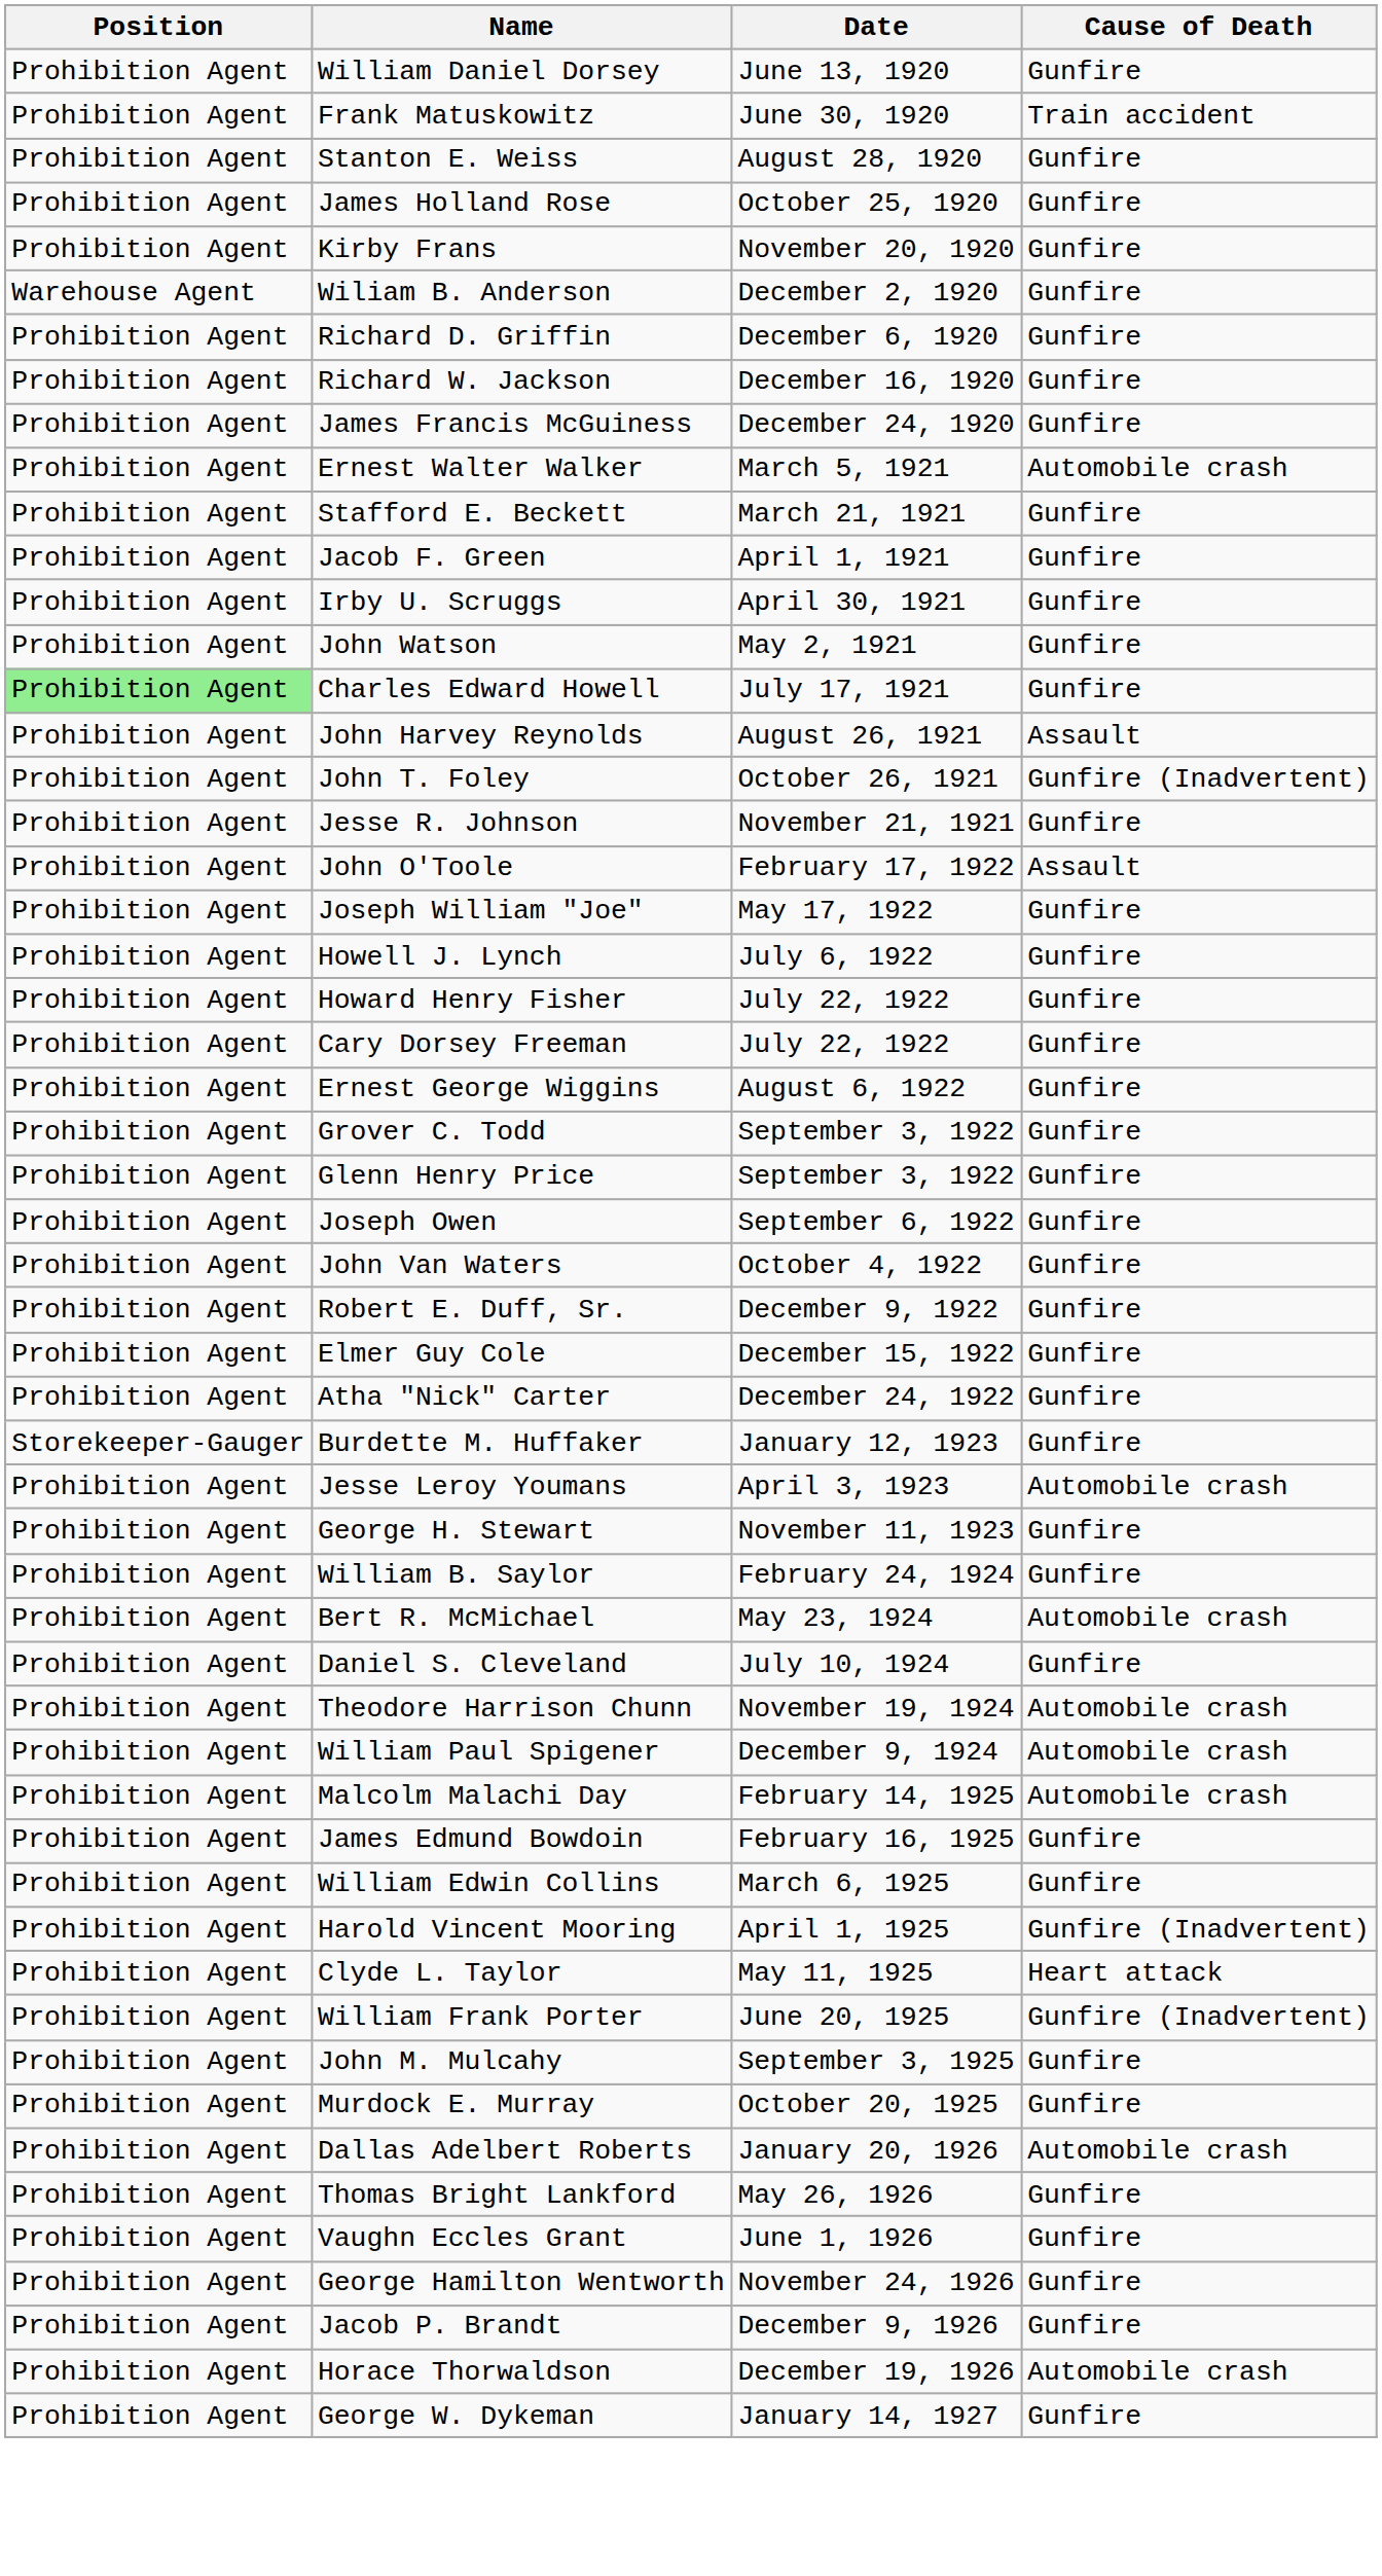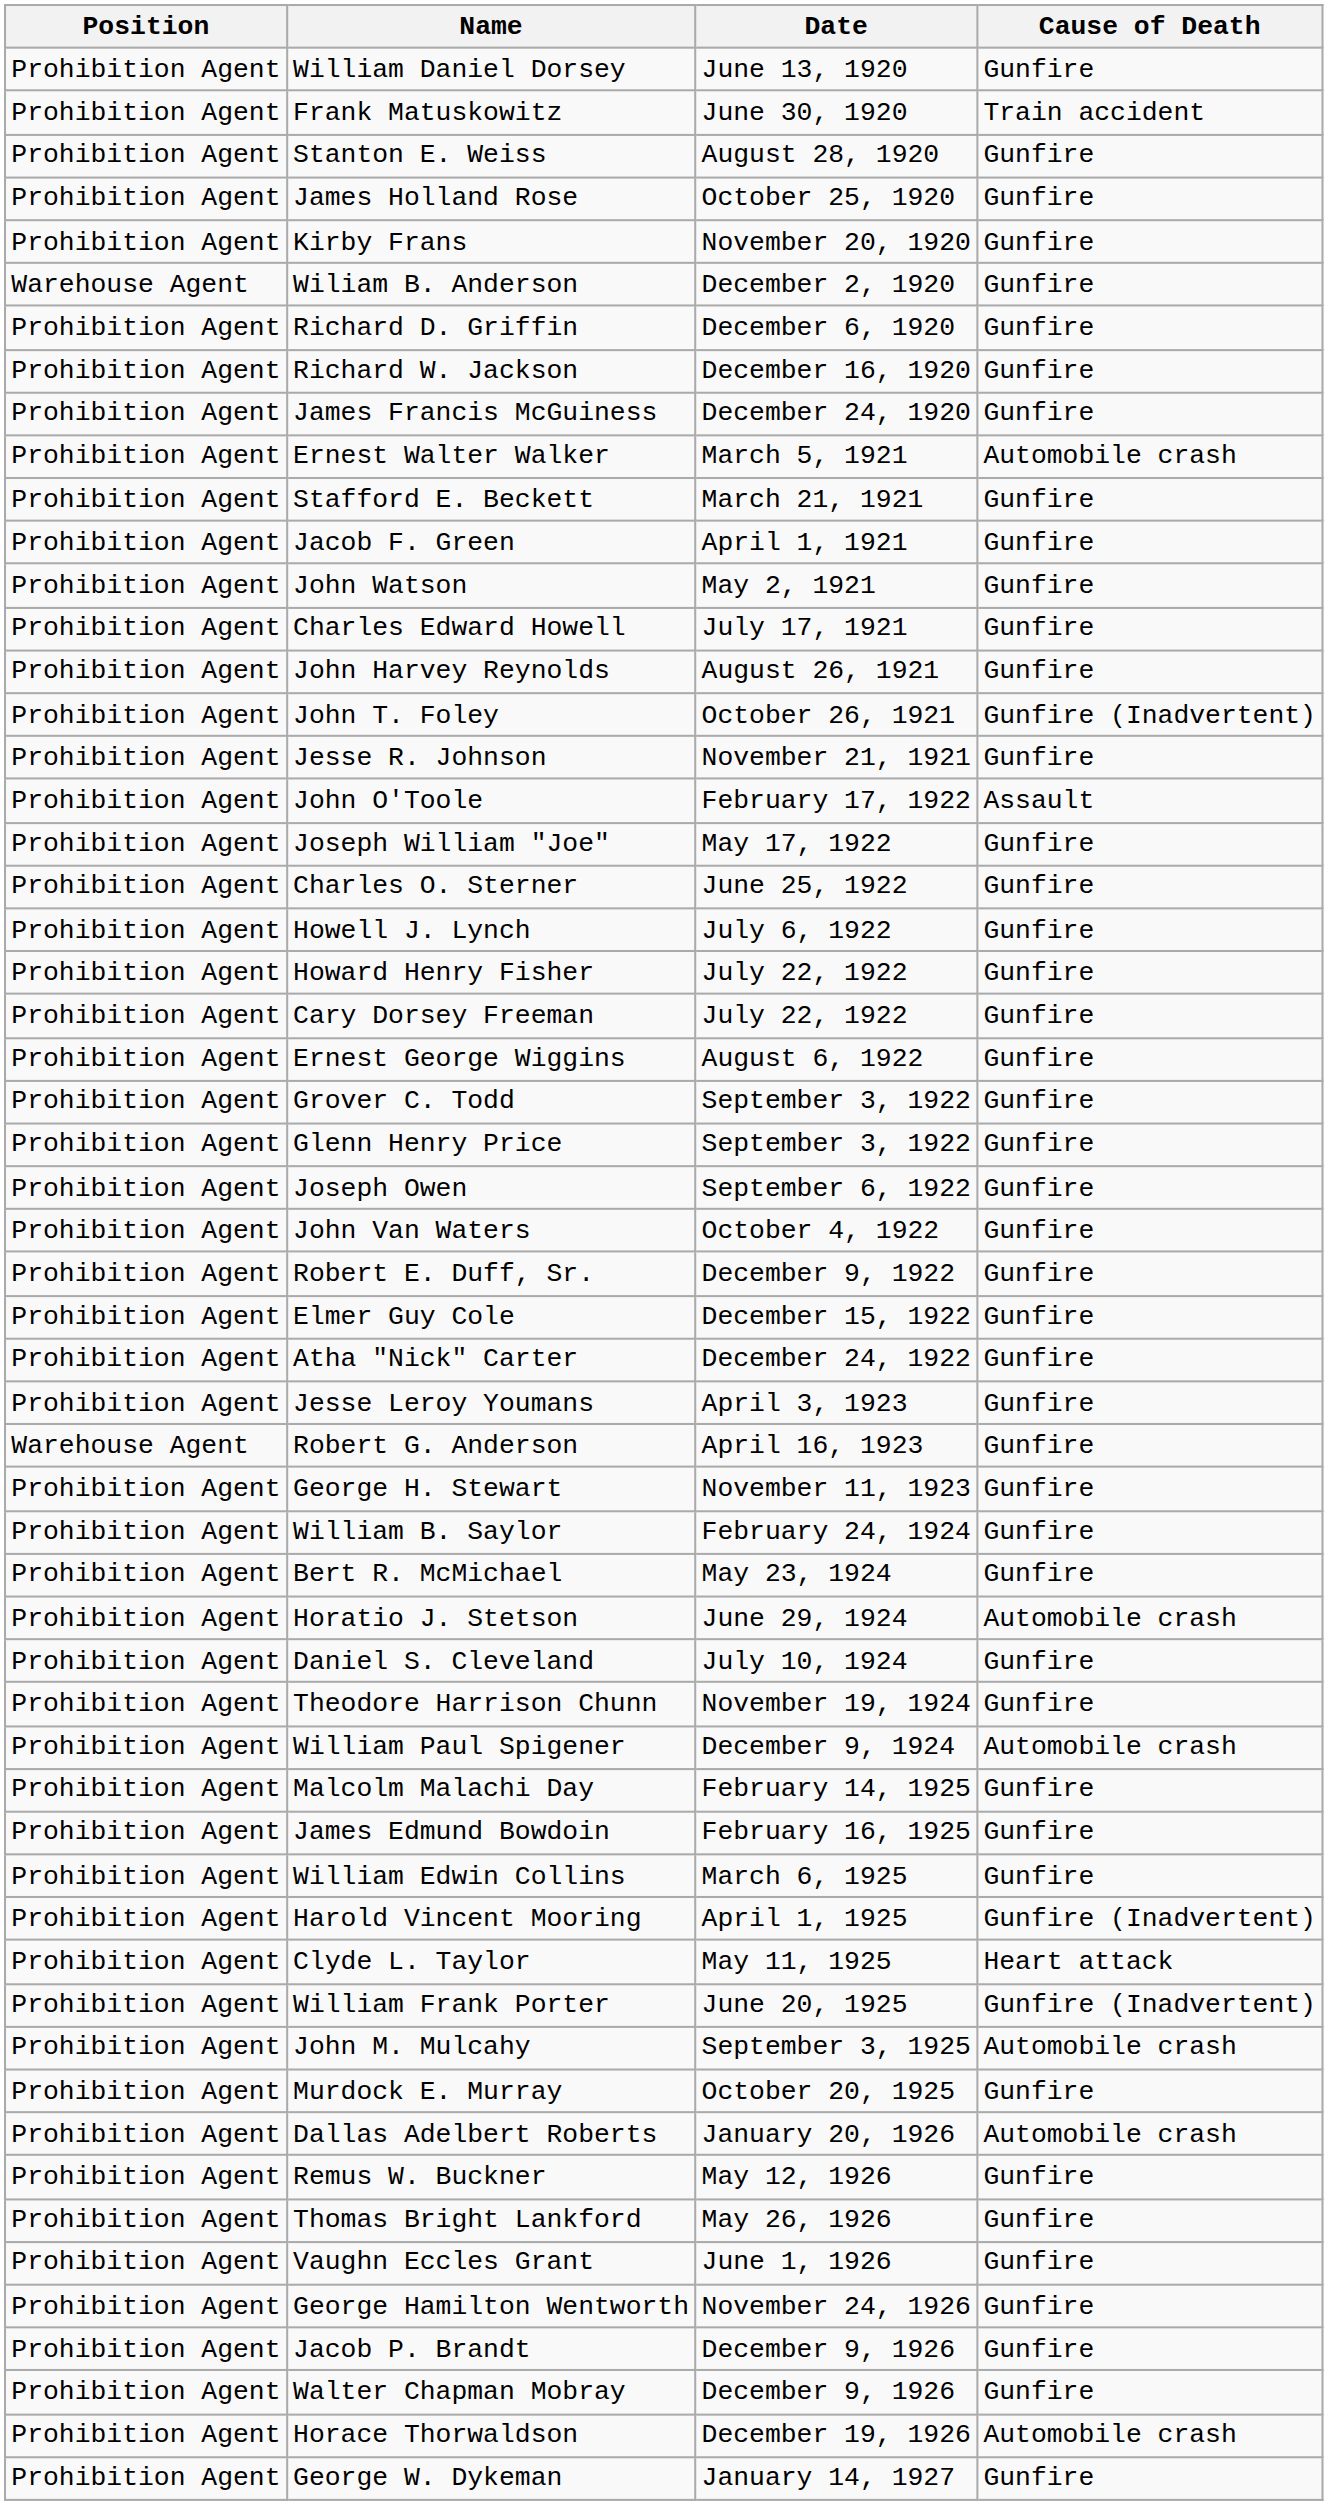 <table class="wikitable">
 <tr>
 <th><strong>Position</strong></th>
 <th><strong>Name</strong></th>
 <th><strong>Date</strong></th>
 <th><strong>Cause of Death</strong></th>
 </tr>
 <tr>
 <td>Prohibition Agent</td>
 <td>William Daniel Dorsey</td>
 <td>June 13, 1920</td>
 <td>Gunfire</td>
 </tr>
 <tr>
 <td>Prohibition Agent</td>
 <td>Frank Matuskowitz</td>
 <td>June 30, 1920</td>
 <td>Train accident</td>
 </tr>
 <tr>
 <td>Prohibition Agent</td>
 <td>Stanton E. Weiss</td>
 <td>August 28, 1920</td>
 <td>Gunfire</td>
 </tr>
 <tr>
 <td>Prohibition Agent</td>
 <td>James Holland Rose</td>
 <td>October 25, 1920</td>
 <td>Gunfire</td>
 </tr>
 <tr>
 <td>Prohibition Agent</td>
 <td>Kirby Frans</td>
 <td>November 20, 1920</td>
 <td>Gunfire</td>
 </tr>
 <tr>
 <td>Warehouse Agent</td>
 <td>Wiliam B. Anderson</td>
 <td>December 2, 1920</td>
 <td>Gunfire</td>
 </tr>
 <tr>
 <td>Prohibition Agent</td>
 <td>Richard D. Griffin</td>
 <td>December 6, 1920</td>
 <td>Gunfire</td>
 </tr>
 <tr>
 <td>Prohibition Agent</td>
 <td>Richard W. Jackson</td>
 <td>December 16, 1920</td>
 <td>Gunfire</td>
 </tr>
 <tr>
 <td>Prohibition Agent</td>
 <td>James Francis McGuiness</td>
 <td>December 24, 1920</td>
 <td>Gunfire</td>
 </tr>
 <tr>
 <td>Prohibition Agent</td>
 <td>Ernest Walter Walker</td>
 <td>March 5, 1921</td>
 <td>Automobile crash</td>
 </tr>
 <tr>
 <td>Prohibition Agent</td>
 <td>Stafford E. Beckett</td>
 <td>March 21, 1921</td>
 <td>Gunfire</td>
 </tr>
 <tr>
 <td>Prohibition Agent</td>
 <td>Jacob F. Green</td>
 <td>April 1, 1921</td>
 <td>Gunfire</td>
 </tr>
 <tr>
 <td>Prohibition Agent</td>
-<td>Irby U. Scruggs</td>
-<td>April 30, 1921</td>
-<td>Gunfire</td>
-</tr>
-<tr>
-<td>Prohibition Agent</td>
 <td>John Watson</td>
 <td>May 2, 1921</td>
 <td>Gunfire</td>
 </tr>
 <tr>
-<td style="background: lightgreen;">Prohibition Agent</td>
+<td>Prohibition Agent</td>
 <td>Charles Edward Howell</td>
 <td>July 17, 1921</td>
 <td>Gunfire</td>
 </tr>
 <tr>
 <td>Prohibition Agent</td>
 <td>John Harvey Reynolds</td>
 <td>August 26, 1921</td>
-<td>Assault</td>
+<td>Gunfire</td>
 </tr>
 <tr>
 <td>Prohibition Agent</td>
 <td>John T. Foley</td>
 <td>October 26, 1921</td>
 <td>Gunfire (Inadvertent)</td>
 </tr>
 <tr>
 <td>Prohibition Agent</td>
 <td>Jesse R. Johnson</td>
 <td>November 21, 1921</td>
 <td>Gunfire</td>
 </tr>
 <tr>
 <td>Prohibition Agent</td>
 <td>John O'Toole</td>
 <td>February 17, 1922</td>
 <td>Assault</td>
 </tr>
 <tr>
 <td>Prohibition Agent</td>
 <td>Joseph William "Joe"</td>
 <td>May 17, 1922</td>
+<td>Gunfire</td>
+</tr>
+<tr>
+<td>Prohibition Agent</td>
+<td>Charles O. Sterner</td>
+<td>June 25, 1922</td>
 <td>Gunfire</td>
 </tr>
 <tr>
 <td>Prohibition Agent</td>
 <td>Howell J. Lynch</td>
 <td>July 6, 1922</td>
 <td>Gunfire</td>
 </tr>
 <tr>
 <td>Prohibition Agent</td>
 <td>Howard Henry Fisher</td>
 <td>July 22, 1922</td>
 <td>Gunfire</td>
 </tr>
 <tr>
 <td>Prohibition Agent</td>
 <td>Cary Dorsey Freeman</td>
 <td>July 22, 1922</td>
 <td>Gunfire</td>
 </tr>
 <tr>
 <td>Prohibition Agent</td>
 <td>Ernest George Wiggins</td>
 <td>August 6, 1922</td>
 <td>Gunfire</td>
 </tr>
 <tr>
 <td>Prohibition Agent</td>
 <td>Grover C. Todd</td>
 <td>September 3, 1922</td>
 <td>Gunfire</td>
 </tr>
 <tr>
 <td>Prohibition Agent</td>
 <td>Glenn Henry Price</td>
 <td>September 3, 1922</td>
 <td>Gunfire</td>
 </tr>
 <tr>
 <td>Prohibition Agent</td>
 <td>Joseph Owen</td>
 <td>September 6, 1922</td>
 <td>Gunfire</td>
 </tr>
 <tr>
 <td>Prohibition Agent</td>
 <td>John Van Waters</td>
 <td>October 4, 1922</td>
 <td>Gunfire</td>
 </tr>
 <tr>
 <td>Prohibition Agent</td>
 <td>Robert E. Duff, Sr.</td>
 <td>December 9, 1922</td>
 <td>Gunfire</td>
 </tr>
 <tr>
 <td>Prohibition Agent</td>
 <td>Elmer Guy Cole</td>
 <td>December 15, 1922</td>
 <td>Gunfire</td>
 </tr>
 <tr>
 <td>Prohibition Agent</td>
 <td>Atha "Nick" Carter</td>
 <td>December 24, 1922</td>
 <td>Gunfire</td>
 </tr>
 <tr>
-<td>Storekeeper-Gauger</td>
-<td>Burdette M. Huffaker</td>
-<td>January 12, 1923</td>
+<td>Prohibition Agent</td>
+<td>Jesse Leroy Youmans</td>
+<td>April 3, 1923</td>
 <td>Gunfire</td>
 </tr>
 <tr>
-<td>Prohibition Agent</td>
-<td>Jesse Leroy Youmans</td>
-<td>April 3, 1923</td>
-<td>Automobile crash</td>
+<td>Warehouse Agent</td>
+<td>Robert G. Anderson</td>
+<td>April 16, 1923</td>
+<td>Gunfire</td>
 </tr>
 <tr>
 <td>Prohibition Agent</td>
 <td>George H. Stewart</td>
 <td>November 11, 1923</td>
 <td>Gunfire</td>
 </tr>
 <tr>
 <td>Prohibition Agent</td>
 <td>William B. Saylor</td>
 <td>February 24, 1924</td>
 <td>Gunfire</td>
 </tr>
 <tr>
 <td>Prohibition Agent</td>
 <td>Bert R. McMichael</td>
 <td>May 23, 1924</td>
+<td>Gunfire</td>
+</tr>
+<tr>
+<td>Prohibition Agent</td>
+<td>Horatio J. Stetson</td>
+<td>June 29, 1924</td>
 <td>Automobile crash</td>
 </tr>
 <tr>
 <td>Prohibition Agent</td>
 <td>Daniel S. Cleveland</td>
 <td>July 10, 1924</td>
 <td>Gunfire</td>
 </tr>
 <tr>
 <td>Prohibition Agent</td>
 <td>Theodore Harrison Chunn</td>
 <td>November 19, 1924</td>
-<td>Automobile crash</td>
+<td>Gunfire</td>
 </tr>
 <tr>
 <td>Prohibition Agent</td>
 <td>William Paul Spigener</td>
 <td>December 9, 1924</td>
 <td>Automobile crash</td>
 </tr>
 <tr>
 <td>Prohibition Agent</td>
 <td>Malcolm Malachi Day</td>
 <td>February 14, 1925</td>
-<td>Automobile crash</td>
+<td>Gunfire</td>
 </tr>
 <tr>
 <td>Prohibition Agent</td>
 <td>James Edmund Bowdoin</td>
 <td>February 16, 1925</td>
 <td>Gunfire</td>
 </tr>
 <tr>
 <td>Prohibition Agent</td>
 <td>William Edwin Collins</td>
 <td>March 6, 1925</td>
 <td>Gunfire</td>
 </tr>
 <tr>
 <td>Prohibition Agent</td>
 <td>Harold Vincent Mooring</td>
 <td>April 1, 1925</td>
 <td>Gunfire (Inadvertent)</td>
 </tr>
 <tr>
 <td>Prohibition Agent</td>
 <td>Clyde L. Taylor</td>
 <td>May 11, 1925</td>
 <td>Heart attack</td>
 </tr>
 <tr>
 <td>Prohibition Agent</td>
 <td>William Frank Porter</td>
 <td>June 20, 1925</td>
 <td>Gunfire (Inadvertent)</td>
 </tr>
 <tr>
 <td>Prohibition Agent</td>
 <td>John M. Mulcahy</td>
 <td>September 3, 1925</td>
-<td>Gunfire</td>
+<td>Automobile crash</td>
 </tr>
 <tr>
 <td>Prohibition Agent</td>
 <td>Murdock E. Murray</td>
 <td>October 20, 1925</td>
 <td>Gunfire</td>
 </tr>
 <tr>
 <td>Prohibition Agent</td>
 <td>Dallas Adelbert Roberts</td>
 <td>January 20, 1926</td>
 <td>Automobile crash</td>
+</tr>
+<tr>
+<td>Prohibition Agent</td>
+<td>Remus W. Buckner</td>
+<td>May 12, 1926</td>
+<td>Gunfire</td>
 </tr>
 <tr>
 <td>Prohibition Agent</td>
 <td>Thomas Bright Lankford</td>
 <td>May 26, 1926</td>
 <td>Gunfire</td>
 </tr>
 <tr>
 <td>Prohibition Agent</td>
 <td>Vaughn Eccles Grant</td>
 <td>June 1, 1926</td>
 <td>Gunfire</td>
 </tr>
 <tr>
 <td>Prohibition Agent</td>
 <td>George Hamilton Wentworth</td>
 <td>November 24, 1926</td>
 <td>Gunfire</td>
 </tr>
 <tr>
 <td>Prohibition Agent</td>
 <td>Jacob P. Brandt</td>
 <td>December 9, 1926</td>
 <td>Gunfire</td>
 </tr>
 <tr>
 <td>Prohibition Agent</td>
+<td>Walter Chapman Mobray</td>
+<td>December 9, 1926</td>
+<td>Gunfire</td>
+</tr>
+<tr>
+<td>Prohibition Agent</td>
 <td>Horace Thorwaldson</td>
 <td>December 19, 1926</td>
 <td>Automobile crash</td>
 </tr>
 <tr>
 <td>Prohibition Agent</td>
 <td>George W. Dykeman</td>
 <td>January 14, 1927</td>
 <td>Gunfire</td>
 </tr>
 </table>
